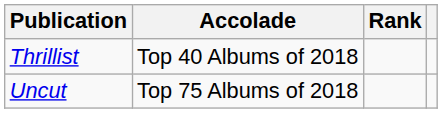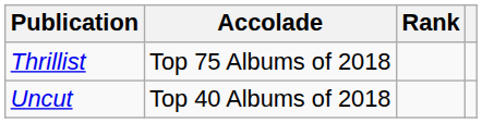 <table class="wikitable sortable">
 <tr>
 <th>Publication</th>
 <th>Accolade</th>
 <th>Rank</th>
 <th class="unsortable"></th>
 </tr>
 <tr>
 <td><em><a href='#'>Thrillist</a></em></td>
-<td>Top 40 Albums of 2018</td>
+<td>Top 75 Albums of 2018</td>
 <td></td>
 <td></td>
 </tr>
 <tr>
 <td><em><a href='#'>Uncut</a></em></td>
-<td>Top 75 Albums of 2018</td>
+<td>Top 40 Albums of 2018</td>
 <td></td>
 <td></td>
 </tr>
 </table>
